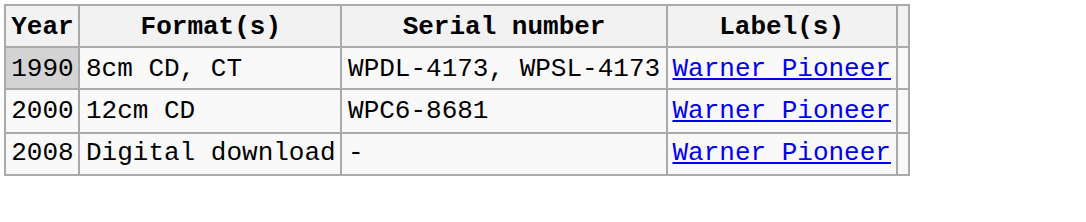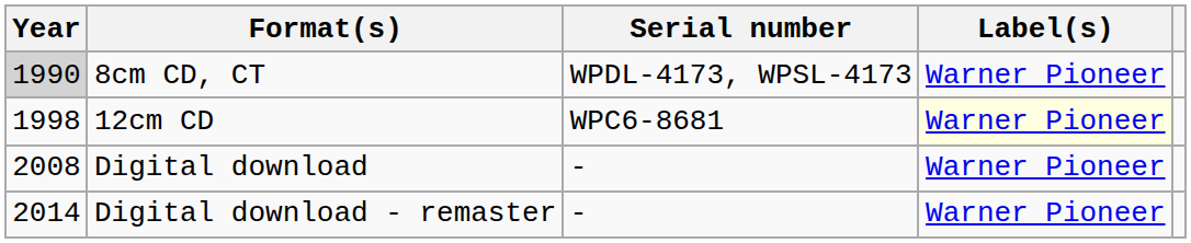 <table class="wikitable sortable plainrowheaders">
 <tr>
 <th scope="col">Year</th>
 <th scope="col">Format(s)</th>
 <th scope="col">Serial number</th>
 <th scope="col">Label(s)</th>
 <th scope="col"></th>
 </tr>
 <tr>
 <td style="background: lightgrey;">1990</td>
 <td>8cm CD, CT</td>
 <td>WPDL-4173, WPSL-4173</td>
 <td><a href='#'>Warner Pioneer</a></td>
 <td></td>
 </tr>
 <tr>
-<td>2000</td>
+<td>1998</td>
 <td>12cm CD</td>
 <td>WPC6-8681</td>
-<td><a href='#'>Warner Pioneer</a></td>
+<td style="background: lightyellow;"><a href='#'>Warner Pioneer</a></td>
 <td></td>
 </tr>
 <tr>
 <td>2008</td>
 <td>Digital download</td>
 <td>-</td>
 <td><a href='#'>Warner Pioneer</a></td>
 <td></td>
 </tr>
 <tr>
+<td>2014</td>
+<td>Digital download - remaster</td>
+<td>-</td>
+<td><a href='#'>Warner Pioneer</a></td>
+<td></td>
+</tr>
+<tr>
 </tr>
 </table>
